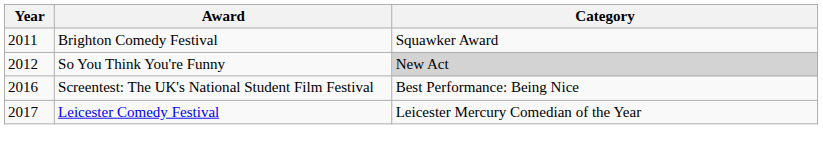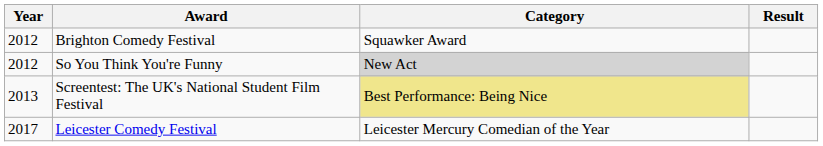 <table class="wikitable sortable" width="98%">
 <tr>
 <th scope="col" width="2%">Year</th>
 <th scope="col" width="23%">Award</th>
 <th scope="col" width="29%">Category</th>
+<th scope="col" width="4%">Result</th>
 </tr>
 <tr>
-<td>2011</td>
+<td>2012</td>
 <td>Brighton Comedy Festival</td>
 <td>Squawker Award</td>
+<td></td>
 </tr>
 <tr>
 <td>2012</td>
 <td>So You Think You're Funny</td>
 <td style="background: lightgrey;">New Act</td>
+<td></td>
 </tr>
 <tr>
-<td>2016</td>
+<td>2013</td>
 <td>Screentest: The UK's National Student Film Festival</td>
-<td>Best Performance: Being Nice</td>
+<td style="background: khaki;">Best Performance: Being Nice</td>
+<td></td>
 </tr>
 <tr>
 <td>2017</td>
 <td><a href='#'>Leicester Comedy Festival</a></td>
 <td>Leicester Mercury Comedian of the Year</td>
+<td></td>
 </tr>
 </table>
